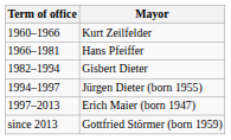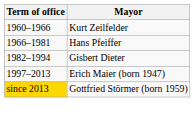 <table class="wikitable">
 <tr>
 <th bgcolor="#FFDEAD">Term of office</th>
 <th bgcolor="#FFDEAD">Mayor</th>
 </tr>
 <tr>
 <td>1960–1966</td>
 <td>Kurt Zeilfelder</td>
 </tr>
 <tr>
 <td>1966–1981</td>
 <td>Hans Pfeiffer</td>
 </tr>
 <tr>
 <td>1982–1994</td>
 <td>Gisbert Dieter</td>
 </tr>
 <tr>
-<td>1994–1997</td>
-<td>Jürgen Dieter (born 1955)</td>
-</tr>
-<tr>
 <td>1997–2013</td>
 <td>Erich Maier (born 1947)</td>
 </tr>
 <tr>
-<td>since 2013</td>
+<td style="background: gold;">since 2013</td>
 <td>Gottfried Störmer (born 1959)</td>
 </tr>
 </table>
